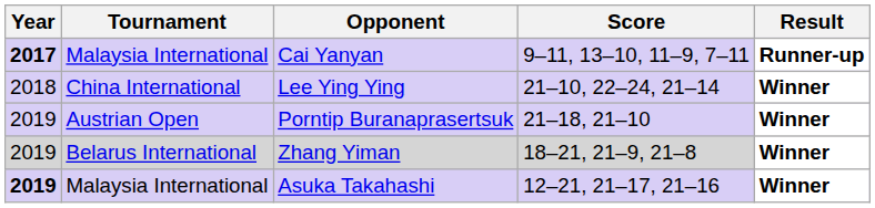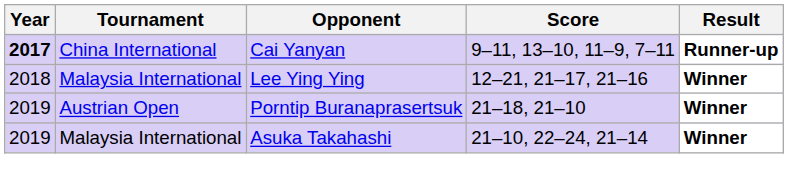 <table class="sortable wikitable" style="font-size: 90%;">
 <tr>
 <th>Year</th>
 <th>Tournament</th>
 <th>Opponent</th>
 <th>Score</th>
 <th>Result</th>
 </tr>
 <tr style="background:#D8CEF6">
 <td align="center"><strong>2017</strong></td>
-<td align="left"><a href='#'>Malaysia International</a></td>
+<td align="left"><a href='#'>China International</a></td>
 <td align="left"> <a href='#'>Cai Yanyan</a></td>
 <td align="left">9–11, 13–10, 11–9, 7–11</td>
 <td style="text-align:left; background:white"> <strong>Runner-up</strong></td>
 </tr>
 <tr style="background:#D8CEF6">
 <td align="center">2018</td>
-<td align="left"><a href='#'>China International</a></td>
+<td align="left"><a href='#'>Malaysia International</a></td>
 <td align="left"> <a href='#'>Lee Ying Ying</a></td>
-<td align="left">21–10, 22–24, 21–14</td>
+<td align="left">12–21, 21–17, 21–16</td>
 <td style="text-align:left; background:white"> <strong>Winner</strong></td>
 </tr>
 <tr style="background:#D8CEF6">
 <td align="center">2019</td>
 <td align="left"><a href='#'>Austrian Open</a></td>
 <td align="left"> <a href='#'>Porntip Buranaprasertsuk</a></td>
 <td align="left">21–18, 21–10</td>
 <td style="text-align:left; background:white"> <strong>Winner</strong></td>
 </tr>
-<tr style="background:#D5D5D5">
+<tr style="background:#D8CEF6">
 <td align="center">2019</td>
-<td align="left"><a href='#'>Belarus International</a></td>
-<td align="left"> <a href='#'>Zhang Yiman</a></td>
-<td align="left">18–21, 21–9, 21–8</td>
-<td style="text-align:left; background:white"> <strong>Winner</strong></td>
-</tr>
-<tr style="background:#D8CEF6">
-<td align="center"><strong>2019</strong></td>
 <td align="left">Malaysia International</td>
 <td align="left"> <a href='#'>Asuka Takahashi</a></td>
-<td align="left">12–21, 21–17, 21–16</td>
+<td align="left">21–10, 22–24, 21–14</td>
 <td style="text-align:left; background:white"> <strong>Winner</strong></td>
 </tr>
 </table>
